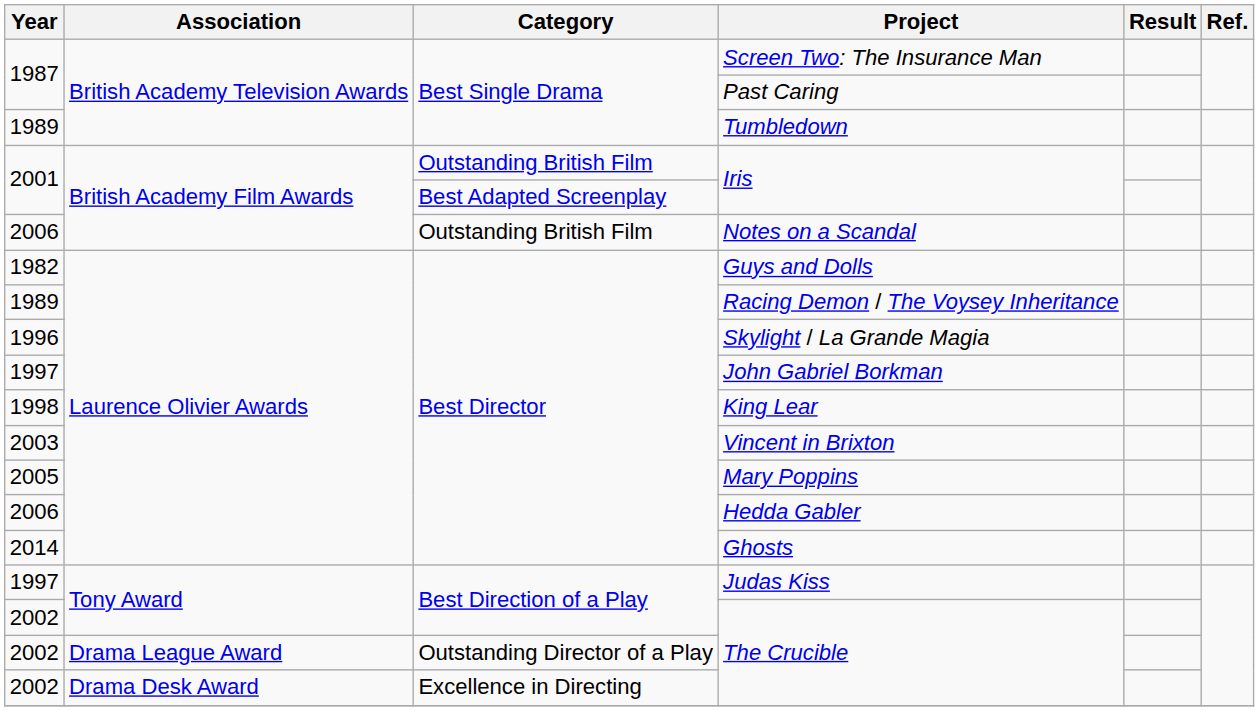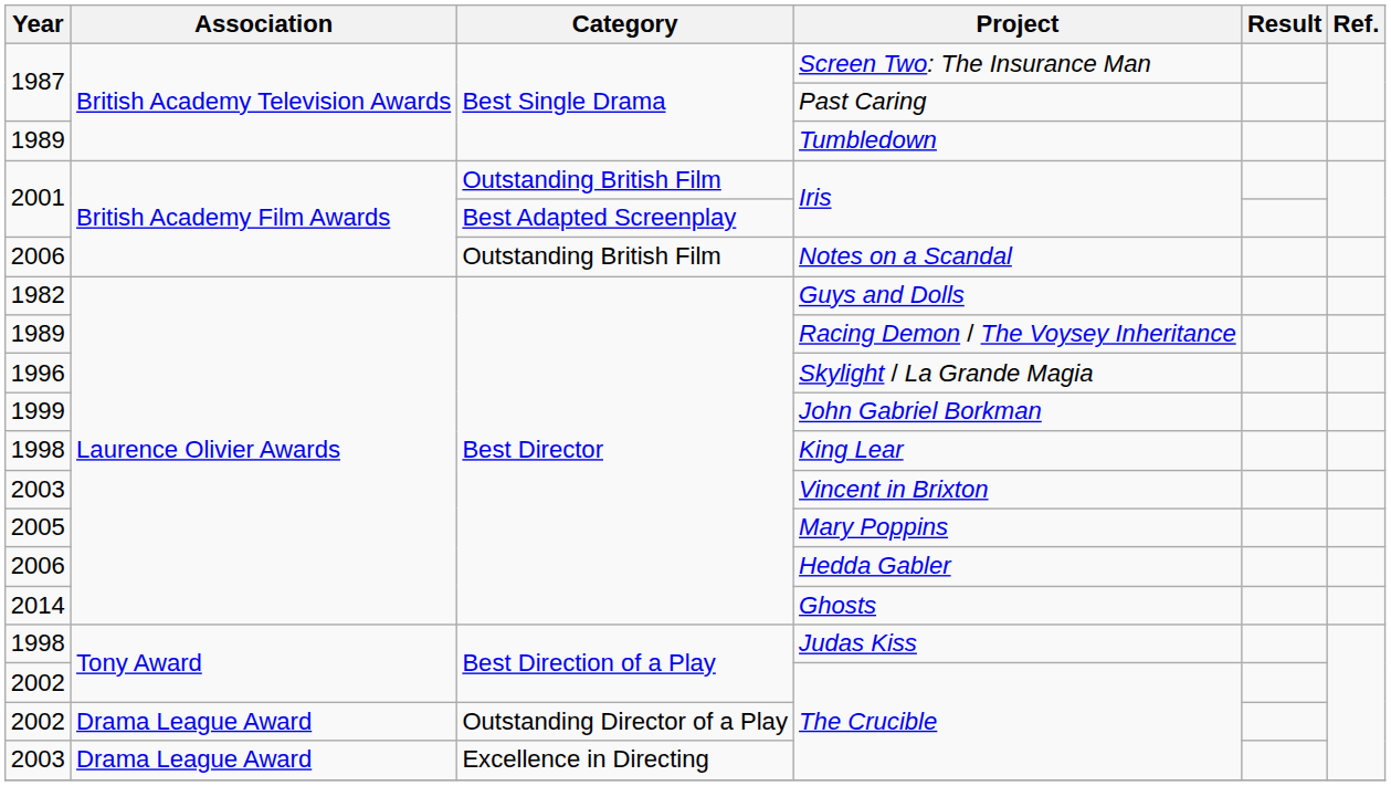 <table class="wikitable">
 <tr>
 <th>Year</th>
 <th>Association</th>
 <th>Category</th>
 <th>Project</th>
 <th>Result</th>
 <th>Ref.</th>
 </tr>
 <tr>
 <td rowspan=2>1987</td>
 <td rowspan=3><a href='#'>British Academy Television Awards</a></td>
 <td rowspan=3><a href='#'>Best Single Drama</a></td>
 <td><em><a href='#'>Screen Two</a>: The Insurance Man</em></td>
 <td></td>
 <td rowspan=2></td>
 </tr>
 <tr>
 <td><em>Past Caring</em></td>
 <td></td>
 </tr>
 <tr>
 <td>1989</td>
 <td><em><a href='#'>Tumbledown</a></em></td>
 <td></td>
 <td></td>
 </tr>
 <tr>
 <td rowspan=2>2001</td>
 <td rowspan=3><a href='#'>British Academy Film Awards</a></td>
 <td><a href='#'>Outstanding British Film</a></td>
 <td rowspan=2><em><a href='#'>Iris</a></em></td>
 <td></td>
 <td rowspan=2></td>
 </tr>
 <tr>
 <td><a href='#'>Best Adapted Screenplay</a></td>
 <td></td>
 </tr>
 <tr>
 <td>2006</td>
 <td>Outstanding British Film</td>
 <td><em><a href='#'>Notes on a Scandal</a></em></td>
 <td></td>
 <td></td>
 </tr>
 <tr>
 <td>1982</td>
 <td rowspan=9><a href='#'>Laurence Olivier Awards</a></td>
 <td rowspan=9><a href='#'>Best Director</a></td>
 <td><em><a href='#'>Guys and Dolls</a></em></td>
 <td></td>
 <td></td>
 </tr>
 <tr>
 <td>1989</td>
 <td><em><a href='#'>Racing Demon</a></em> / <em><a href='#'>The Voysey Inheritance</a></em></td>
 <td></td>
 <td></td>
 </tr>
 <tr>
 <td>1996</td>
 <td><em><a href='#'>Skylight</a></em> / <em>La Grande Magia</em></td>
 <td></td>
 <td></td>
 </tr>
 <tr>
-<td>1997</td>
+<td>1999</td>
 <td><em><a href='#'>John Gabriel Borkman</a></em></td>
 <td></td>
 <td></td>
 </tr>
 <tr>
 <td>1998</td>
 <td><em><a href='#'>King Lear</a></em></td>
 <td></td>
 <td></td>
 </tr>
 <tr>
 <td>2003</td>
 <td><em><a href='#'>Vincent in Brixton</a></em></td>
 <td></td>
 <td></td>
 </tr>
 <tr>
 <td>2005</td>
 <td><em><a href='#'>Mary Poppins</a></em></td>
 <td></td>
 <td></td>
 </tr>
 <tr>
 <td>2006</td>
 <td><em><a href='#'>Hedda Gabler</a></em></td>
 <td></td>
 <td></td>
 </tr>
 <tr>
 <td>2014</td>
 <td><em><a href='#'>Ghosts</a></em></td>
 <td></td>
 <td></td>
 </tr>
 <tr>
-<td>1997</td>
+<td>1998</td>
 <td rowspan=2><a href='#'>Tony Award</a></td>
 <td rowspan=2><a href='#'>Best Direction of a Play</a></td>
 <td><em><a href='#'>Judas Kiss</a></em></td>
 <td></td>
 <td rowspan=4></td>
 </tr>
 <tr>
 <td>2002</td>
 <td rowspan=3><em><a href='#'>The Crucible</a></em></td>
 <td></td>
 </tr>
 <tr>
 <td>2002</td>
 <td><a href='#'>Drama League Award</a></td>
 <td>Outstanding Director of a Play</td>
 <td></td>
 </tr>
 <tr>
-<td>2002</td>
-<td><a href='#'>Drama Desk Award</a></td>
+<td>2003</td>
+<td><a href='#'>Drama League Award</a></td>
 <td colspan=2>Excellence in Directing</td>
 <td></td>
 </tr>
 <tr>
 </tr>
 </table>
